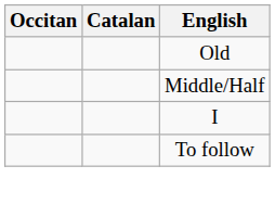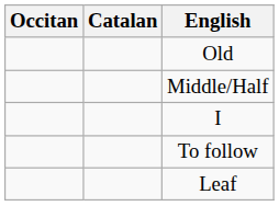 <table class="wikitable" style="text-align:center;">
 <tr>
 <th>Occitan</th>
 <th>Catalan</th>
 <th>English</th>
 </tr>
 <tr>
 <td></td>
 <td></td>
 <td>Old</td>
 </tr>
 <tr>
 <td></td>
 <td></td>
 <td>Middle/Half</td>
 </tr>
 <tr>
 <td></td>
 <td></td>
 <td>I</td>
 </tr>
 <tr>
 <td></td>
 <td></td>
 <td>To follow</td>
 </tr>
+<tr>
+<td></td>
+<td></td>
+<td>Leaf</td>
+</tr>
 </table>
